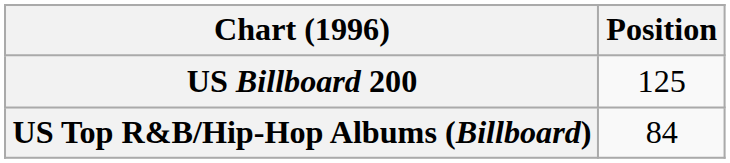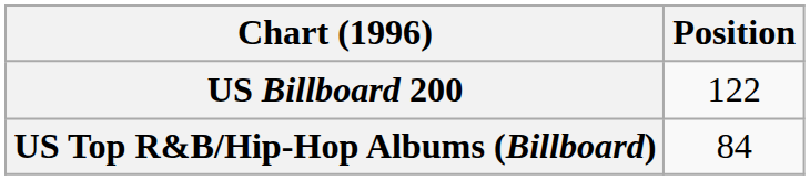 <table class="wikitable sortable plainrowheaders" style="text-align:center">
 <tr>
 <th scope="col">Chart (1996)</th>
 <th scope="col">Position</th>
 </tr>
 <tr>
 <th scope="row">US <em>Billboard</em> 200</th>
-<td>125</td>
+<td>122</td>
 </tr>
 <tr>
 <th scope="row">US Top R&B/Hip-Hop Albums (<em>Billboard</em>)</th>
 <td>84</td>
 </tr>
 </table>
